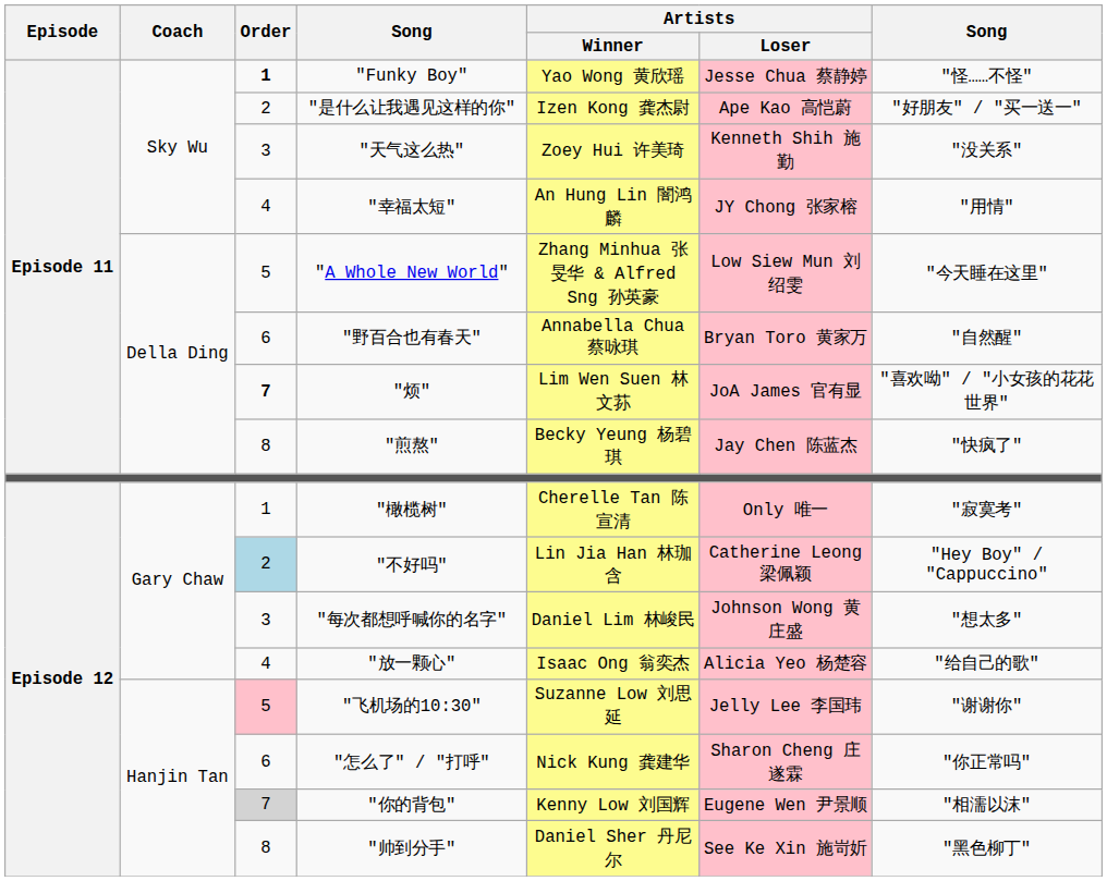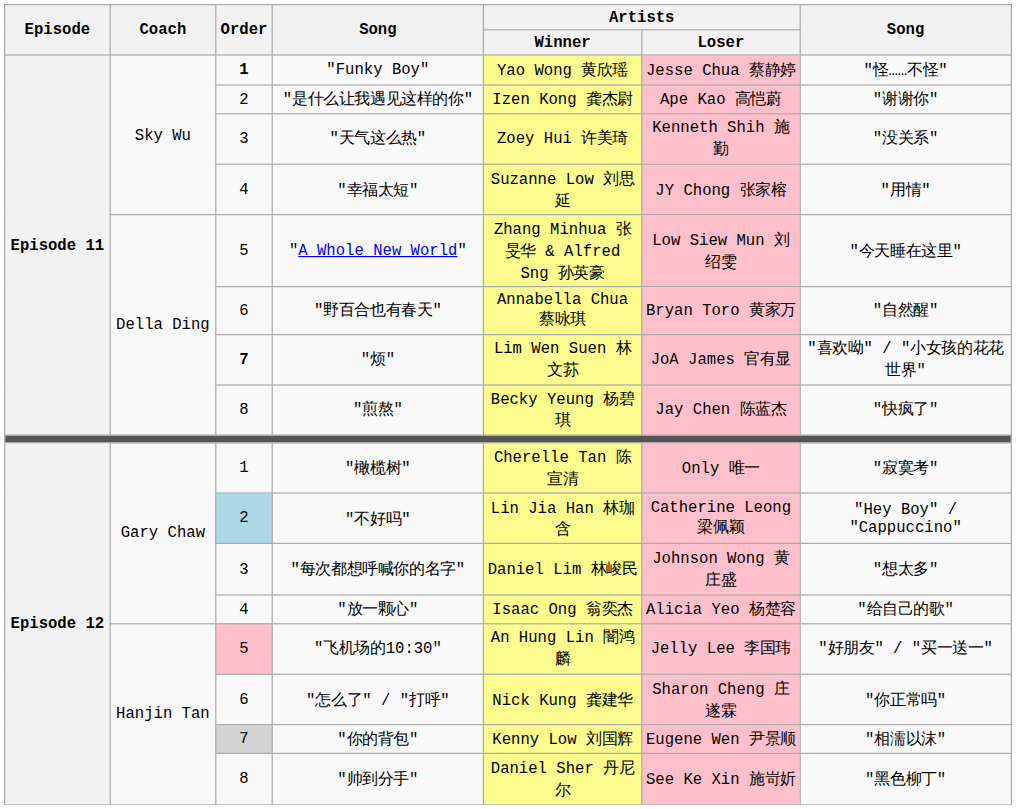 <table class="wikitable" style="text-align: center; width:95%;">
 <tr>
 <th rowspan="2" style="width:10%;">Episode</th>
 <th rowspan="2" style="width:10%;">Coach</th>
 <th rowspan="2" style="width:05%;">Order</th>
 <th rowspan="2" style="width:20%;">Song</th>
 <th colspan="2" style="width:30%;">Artists</th>
 <th rowspan="2" style="width:20%;">Song</th>
 </tr>
 <tr>
 <th width="15%">Winner</th>
 <th width="15%">Loser</th>
 </tr>
 <tr>
 <th rowspan="8">Episode 11<br><small></small></th>
 <td rowspan="4">Sky Wu</td>
 <td><strong>1</strong></td>
 <td>"Funky Boy"</td>
 <td style="width:15%; background:#fdfc8f;">Yao Wong 黄欣瑶</td>
 <td style="background:pink;">Jesse Chua 蔡静婷</td>
 <td>"怪……不怪"</td>
 </tr>
 <tr>
 <td>2</td>
 <td>"是什么让我遇见这样的你"</td>
 <td style="background:#fdfc8f;">Izen Kong 龚杰尉</td>
 <td style="background:pink;">Ape Kao 高恺蔚</td>
-<td>"好朋友" / "买一送一"</td>
+<td>"谢谢你"</td>
 </tr>
 <tr>
 <td>3</td>
 <td>"天气这么热"</td>
 <td style="background:#fdfc8f;">Zoey Hui 许美琦</td>
 <td style="background:pink;">Kenneth Shih 施勤</td>
 <td>"没关系"</td>
 </tr>
 <tr>
 <td>4</td>
 <td>"幸福太短"</td>
-<td style="background:#fdfc8f;">An Hung Lin 闇鸿麟</td>
+<td style="background:#fdfc8f;">Suzanne Low 刘思延</td>
 <td style="background:pink;">JY Chong 张家榕</td>
 <td>"用情"</td>
 </tr>
 <tr>
 <td rowspan="4">Della Ding</td>
 <td>5</td>
 <td>"<a href='#'>A Whole New World</a>"</td>
 <td style="background:#fdfc8f;">Zhang Minhua 张旻华 & Alfred Sng 孙英豪</td>
 <td style="background:pink;">Low Siew Mun 刘绍雯</td>
 <td>"今天睡在这里"</td>
 </tr>
 <tr>
 <td>6</td>
 <td>"野百合也有春天"</td>
 <td style="background:#fdfc8f;">Annabella Chua 蔡咏琪</td>
 <td style="background:pink;">Bryan Toro 黄家万</td>
 <td>"自然醒"</td>
 </tr>
 <tr>
 <td><strong>7</strong></td>
 <td>"烦"</td>
 <td style="background:#fdfc8f;">Lim Wen Suen 林文荪</td>
 <td style="background:pink;">JoA James 官有显</td>
 <td>"喜欢呦" / "小女孩的花花世界"</td>
 </tr>
 <tr>
 <td>8</td>
 <td>"煎熬"</td>
 <td style="background:#fdfc8f;">Becky Yeung 杨碧琪</td>
 <td style="width:15%; background:pink;">Jay Chen 陈蓝杰</td>
 <td>"快疯了"</td>
 </tr>
 <tr>
 <td colspan="7" style="background:#555;"></td>
 </tr>
 <tr>
 <th rowspan="8">Episode 12<br><small></small></th>
 <td rowspan="4">Gary Chaw</td>
 <td>1</td>
 <td>"橄榄树"</td>
 <td style="background:#fdfc8f;">Cherelle Tan 陈宣清</td>
 <td style="background:pink;">Only 唯一</td>
 <td>"寂寞考"</td>
 </tr>
 <tr>
 <td style="background: lightblue;">2</td>
 <td>"不好吗"</td>
 <td style="background:#fdfc8f;">Lin Jia Han 林珈含</td>
 <td style="background:pink;">Catherine Leong 梁佩颖</td>
 <td>"Hey Boy" / "Cappuccino"</td>
 </tr>
 <tr>
 <td>3</td>
 <td>"每次都想呼喊你的名字"</td>
 <td style="background:#fdfc8f;">Daniel Lim 林峻民</td>
 <td style="background:pink;">Johnson Wong 黄庄盛</td>
 <td>"想太多"</td>
 </tr>
 <tr>
 <td>4</td>
 <td>"放一颗心"</td>
 <td style="background:#fdfc8f;">Isaac Ong 翁奕杰</td>
 <td style="background:pink;">Alicia Yeo 杨楚容</td>
 <td>"给自己的歌"</td>
 </tr>
 <tr>
 <td rowspan="4">Hanjin Tan</td>
 <td style="background: pink;">5</td>
 <td>"飞机场的10:30"</td>
-<td style="background:#fdfc8f;">Suzanne Low 刘思延</td>
+<td style="background:#fdfc8f;">An Hung Lin 闇鸿麟</td>
 <td style="background:pink;">Jelly Lee 李国玮</td>
-<td>"谢谢你"</td>
+<td>"好朋友" / "买一送一"</td>
 </tr>
 <tr>
 <td>6</td>
 <td>"怎么了" / "打呼"</td>
 <td style="background:#fdfc8f;">Nick Kung 龚建华</td>
 <td style="background:pink;">Sharon Cheng 庄遂霖</td>
 <td>"你正常吗"</td>
 </tr>
 <tr>
 <td style="background: lightgrey;">7</td>
 <td>"你的背包"</td>
 <td style="background:#fdfc8f;">Kenny Low 刘国辉</td>
 <td style="background:pink;">Eugene Wen 尹景顺</td>
 <td>"相濡以沫"</td>
 </tr>
 <tr>
 <td>8</td>
 <td>"帅到分手"</td>
 <td style="background:#fdfc8f;">Daniel Sher 丹尼尔</td>
 <td style="background:pink;">See Ke Xin 施岢妡</td>
 <td>"黑色柳丁"</td>
 </tr>
 </table>
